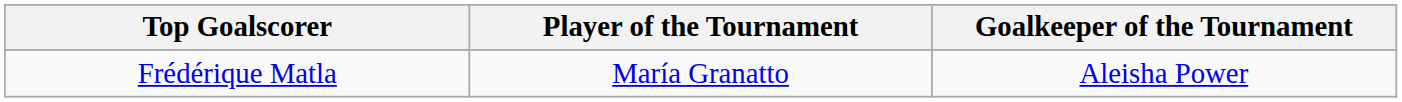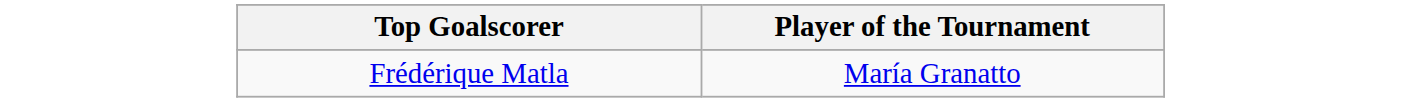 <table class=wikitable style="margin:auto; text-align:center">
 <tr>
 <th style="width: 250px;">Top Goalscorer</th>
 <th style="width: 250px;">Player of the Tournament</th>
-<th style="width: 250px;">Goalkeeper of the Tournament</th>
 </tr>
 <tr>
 <td> <a href='#'>Frédérique Matla</a></td>
 <td> <a href='#'>María Granatto</a></td>
-<td> <a href='#'>Aleisha Power</a></td>
 </tr>
 </table>
